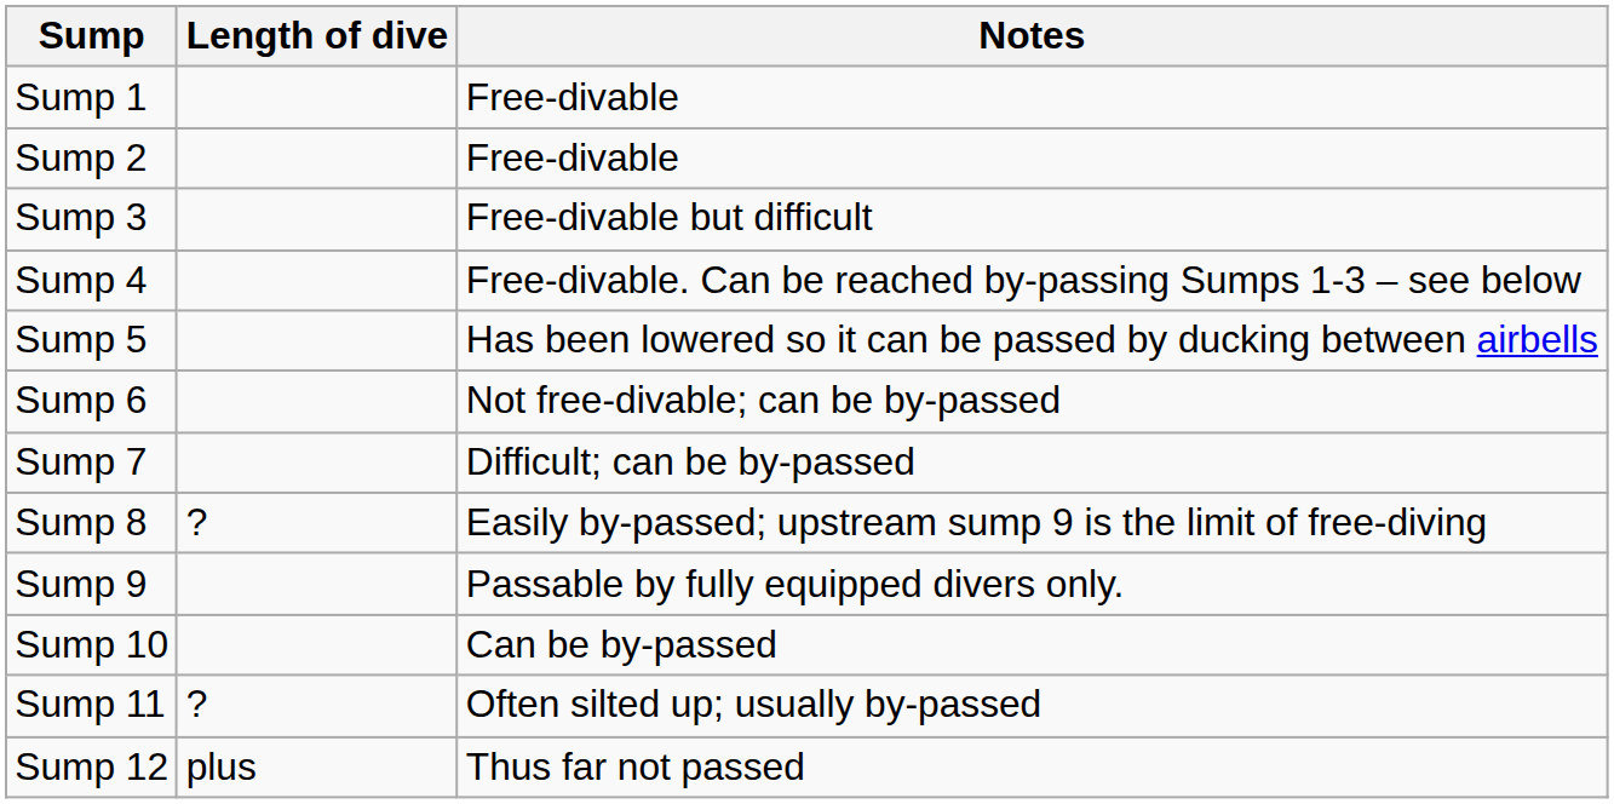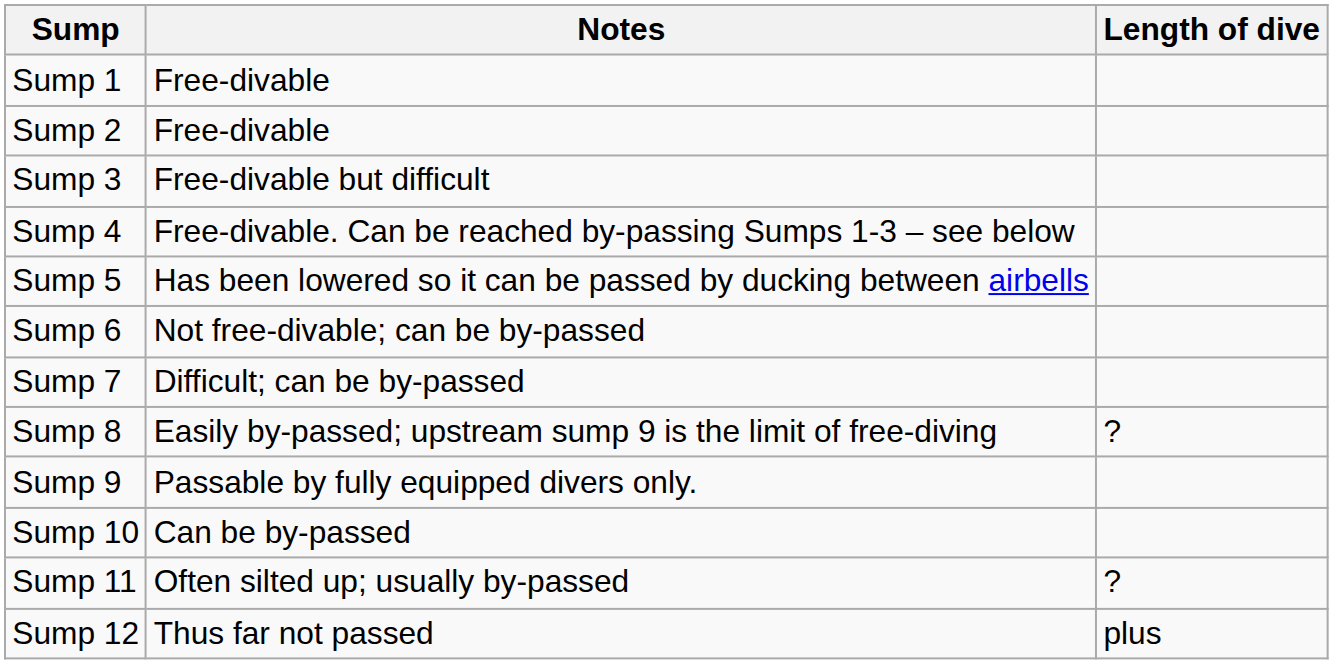 <table class="wikitable">
 <tr>
 <th>Sump</th>
+<th>Notes</th>
 <th>Length of dive</th>
-<th>Notes</th>
 </tr>
 <tr>
 <td>Sump 1</td>
+<td>Free-divable</td>
 <td></td>
-<td>Free-divable</td>
 </tr>
 <tr>
 <td>Sump 2</td>
+<td>Free-divable</td>
 <td></td>
-<td>Free-divable</td>
 </tr>
 <tr>
 <td>Sump 3</td>
+<td>Free-divable but difficult</td>
 <td></td>
-<td>Free-divable but difficult</td>
 </tr>
 <tr>
 <td>Sump 4</td>
+<td>Free-divable. Can be reached by-passing Sumps 1-3 – see below</td>
 <td></td>
-<td>Free-divable. Can be reached by-passing Sumps 1-3 – see below</td>
 </tr>
 <tr>
 <td>Sump 5</td>
+<td>Has been lowered so it can be passed by ducking between <a href='#'>airbells</a></td>
 <td></td>
-<td>Has been lowered so it can be passed by ducking between <a href='#'>airbells</a></td>
 </tr>
 <tr>
 <td>Sump 6</td>
+<td>Not free-divable; can be by-passed</td>
 <td></td>
-<td>Not free-divable; can be by-passed</td>
 </tr>
 <tr>
 <td>Sump 7</td>
+<td>Difficult; can be by-passed</td>
 <td></td>
-<td>Difficult; can be by-passed</td>
 </tr>
 <tr>
 <td>Sump 8</td>
+<td>Easily by-passed; upstream sump 9 is the limit of free-diving</td>
 <td>?</td>
-<td>Easily by-passed; upstream sump 9 is the limit of free-diving</td>
 </tr>
 <tr>
 <td>Sump 9</td>
+<td>Passable by fully equipped divers only.</td>
 <td></td>
-<td>Passable by fully equipped divers only.</td>
 </tr>
 <tr>
 <td>Sump 10</td>
+<td>Can be by-passed</td>
 <td></td>
-<td>Can be by-passed</td>
 </tr>
 <tr>
 <td>Sump 11</td>
+<td>Often silted up; usually by-passed</td>
 <td>?</td>
-<td>Often silted up; usually by-passed</td>
 </tr>
 <tr>
 <td>Sump 12</td>
+<td>Thus far not passed</td>
 <td> plus</td>
-<td>Thus far not passed</td>
 </tr>
 </table>
